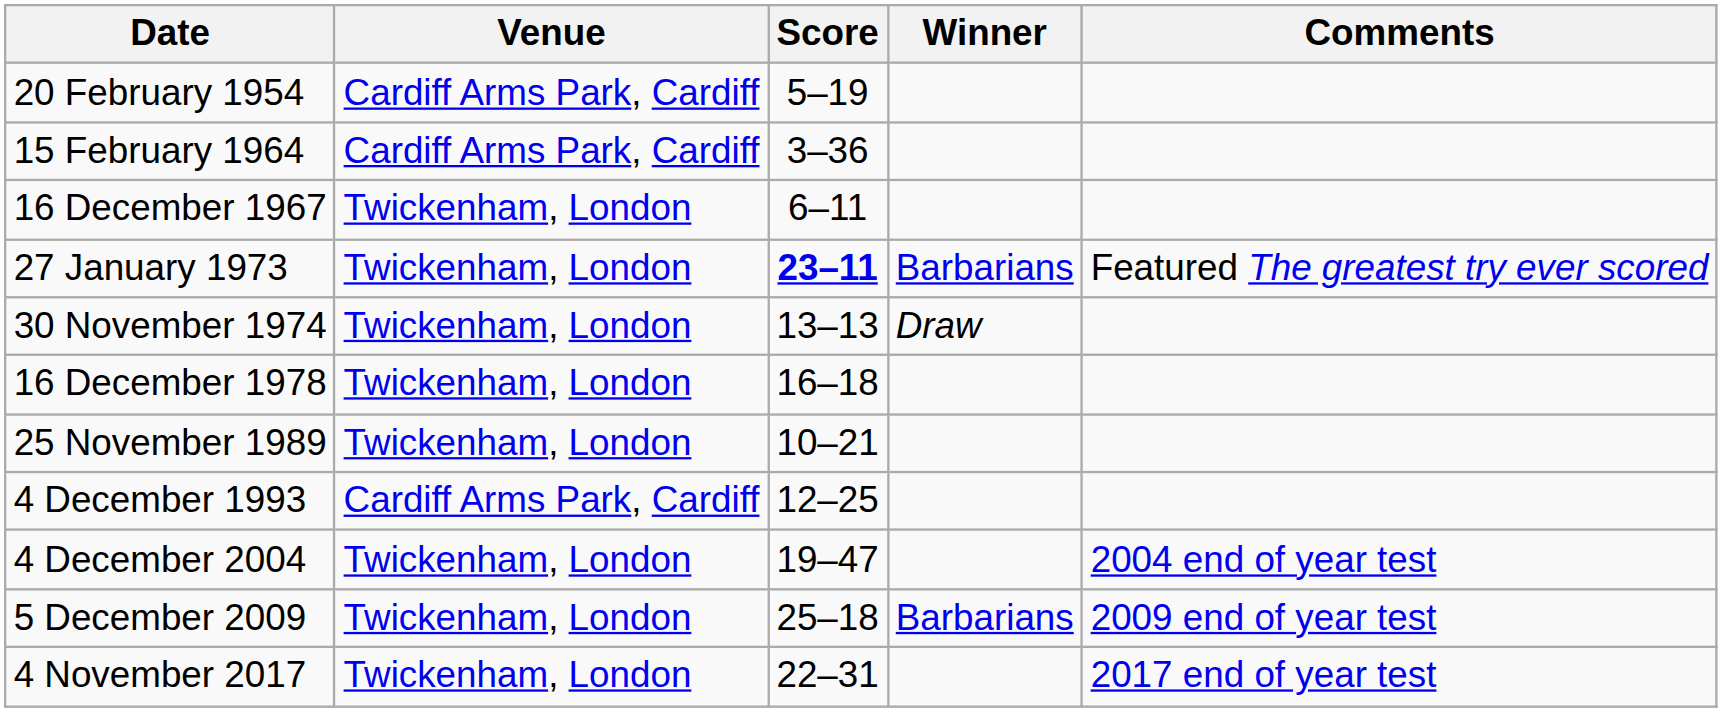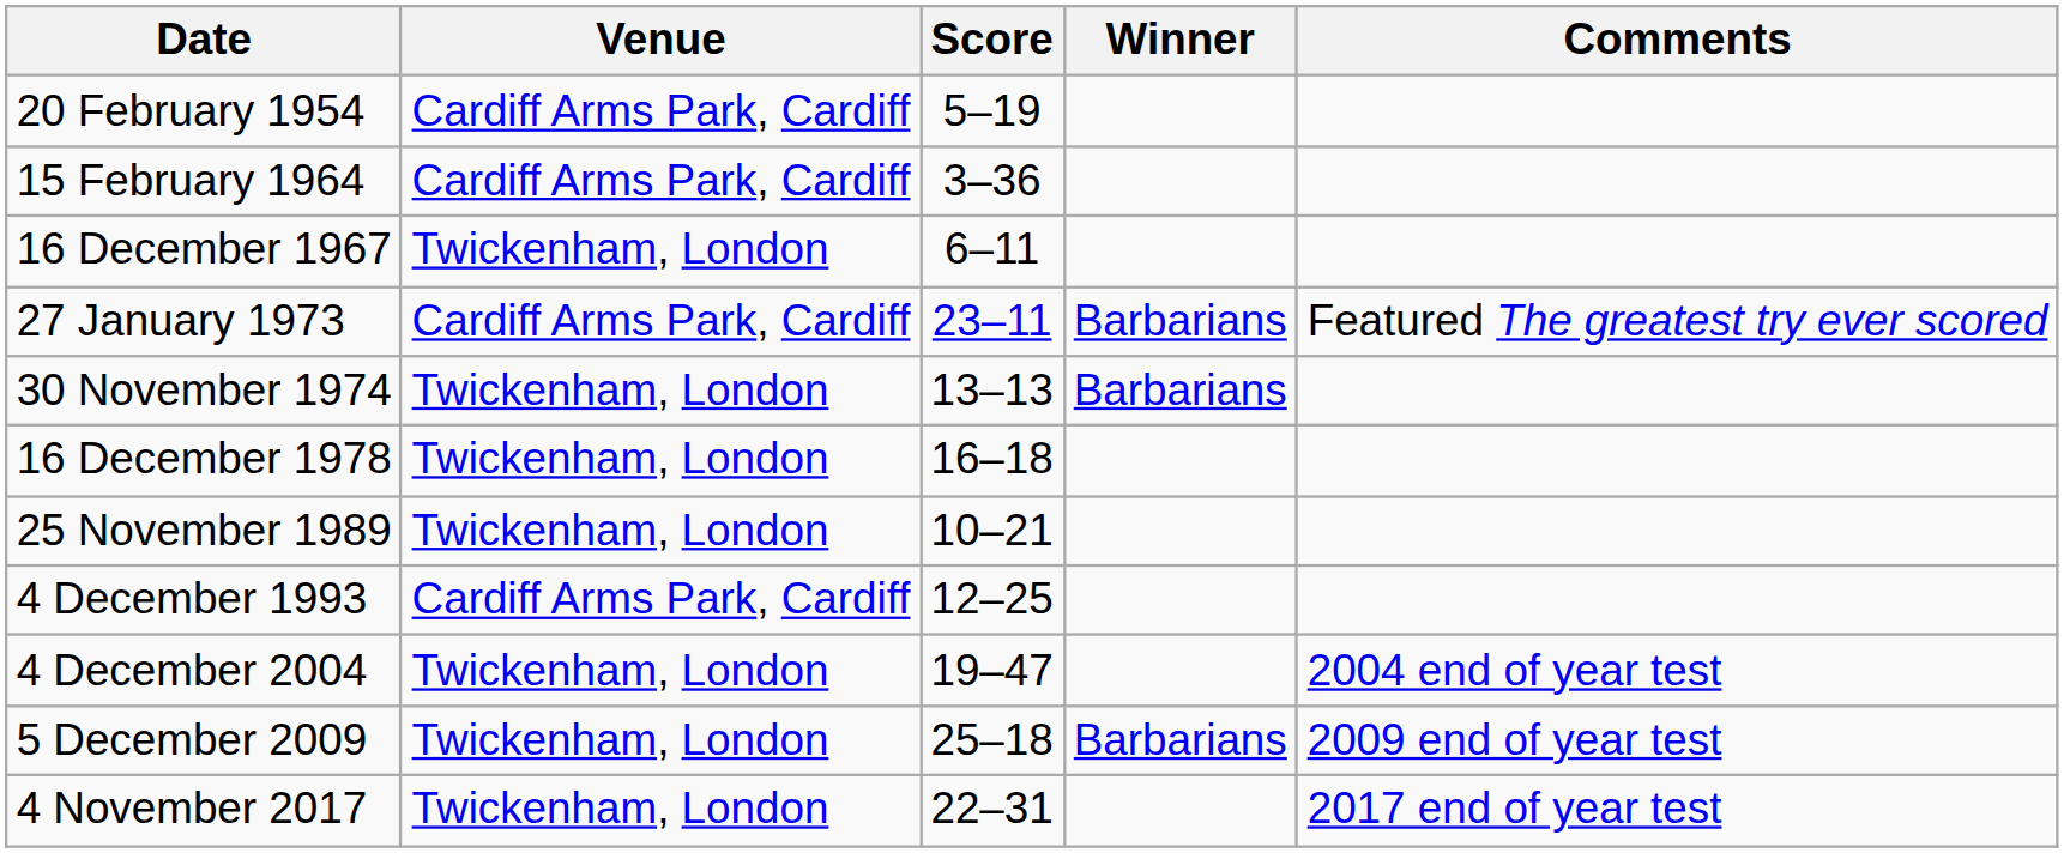 <table class="wikitable">
 <tr>
 <th>Date</th>
 <th>Venue</th>
 <th>Score</th>
 <th>Winner</th>
 <th>Comments</th>
 </tr>
 <tr>
 <td>20 February 1954</td>
 <td><a href='#'>Cardiff Arms Park</a>, <a href='#'>Cardiff</a></td>
 <td align="center">5–19</td>
 <td></td>
 <td></td>
 </tr>
 <tr>
 <td>15 February 1964</td>
 <td><a href='#'>Cardiff Arms Park</a>, <a href='#'>Cardiff</a></td>
 <td align="center">3–36</td>
 <td></td>
 <td></td>
 </tr>
 <tr>
 <td>16 December 1967</td>
 <td><a href='#'>Twickenham</a>, <a href='#'>London</a></td>
 <td align="center">6–11</td>
 <td></td>
 <td></td>
 </tr>
 <tr>
 <td>27 January 1973</td>
-<td><a href='#'>Twickenham</a>, <a href='#'>London</a></td>
-<td align="center"><strong><a href='#'>23–11</a></strong></td>
+<td><a href='#'>Cardiff Arms Park</a>, <a href='#'>Cardiff</a></td>
+<td align="center"><a href='#'>23–11</a></td>
 <td><a href='#'>Barbarians</a></td>
 <td>Featured <em><a href='#'>The greatest try ever scored</a></em></td>
 </tr>
 <tr>
 <td>30 November 1974</td>
 <td><a href='#'>Twickenham</a>, <a href='#'>London</a></td>
 <td align="center">13–13</td>
-<td><em>Draw</em></td>
+<td><a href='#'>Barbarians</a></td>
 <td></td>
 </tr>
 <tr>
 <td>16 December 1978</td>
 <td><a href='#'>Twickenham</a>, <a href='#'>London</a></td>
 <td align="center">16–18</td>
 <td></td>
 <td></td>
 </tr>
 <tr>
 <td>25 November 1989</td>
 <td><a href='#'>Twickenham</a>, <a href='#'>London</a></td>
 <td align="center">10–21</td>
 <td></td>
 <td></td>
 </tr>
 <tr>
 <td>4 December 1993</td>
 <td><a href='#'>Cardiff Arms Park</a>, <a href='#'>Cardiff</a></td>
 <td align="center">12–25</td>
 <td></td>
 <td></td>
 </tr>
 <tr>
 <td>4 December 2004</td>
 <td><a href='#'>Twickenham</a>, <a href='#'>London</a></td>
 <td align="center">19–47</td>
 <td></td>
 <td><a href='#'>2004 end of year test</a></td>
 </tr>
 <tr>
 <td>5 December 2009</td>
 <td><a href='#'>Twickenham</a>, <a href='#'>London</a></td>
 <td align="center">25–18</td>
 <td><a href='#'>Barbarians</a></td>
 <td><a href='#'>2009 end of year test</a></td>
 </tr>
 <tr>
 <td>4 November 2017</td>
 <td><a href='#'>Twickenham</a>, <a href='#'>London</a></td>
 <td align="center">22–31</td>
 <td></td>
 <td><a href='#'>2017 end of year test</a></td>
 </tr>
 </table>
